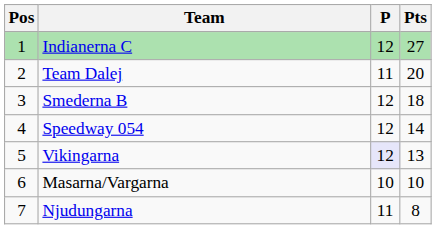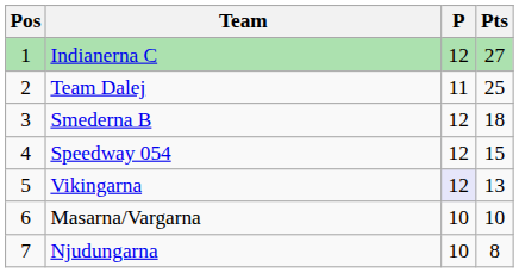 <table class="wikitable" style="font-size: 100%">
 <tr>
 <th width=20>Pos</th>
 <th width=300>Team</th>
 <th width=20>P</th>
 <th width=20>Pts</th>
 </tr>
 <tr align=center style="background:#ACE1AF;">
 <td>1</td>
 <td align="left"><a href='#'>Indianerna C</a></td>
 <td>12</td>
 <td>27</td>
 </tr>
 <tr align=center>
 <td>2</td>
 <td align="left"><a href='#'>Team Dalej</a></td>
 <td>11</td>
-<td>20</td>
+<td>25</td>
 </tr>
 <tr align=center>
 <td>3</td>
 <td align="left"><a href='#'>Smederna B</a></td>
 <td>12</td>
 <td>18</td>
 </tr>
 <tr align=center>
 <td>4</td>
 <td align="left"><a href='#'>Speedway 054</a></td>
 <td>12</td>
-<td>14</td>
+<td>15</td>
 </tr>
 <tr align=center>
 <td>5</td>
 <td align="left"><a href='#'>Vikingarna</a></td>
 <td style="background: lavender;">12</td>
 <td>13</td>
 </tr>
 <tr align=center>
 <td>6</td>
 <td align="left">Masarna/Vargarna</td>
 <td>10</td>
 <td>10</td>
 </tr>
 <tr align=center>
 <td>7</td>
 <td align="left"><a href='#'>Njudungarna</a></td>
-<td>11</td>
+<td>10</td>
 <td>8</td>
 </tr>
 </table>
